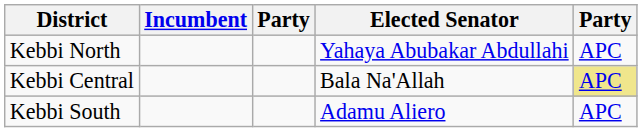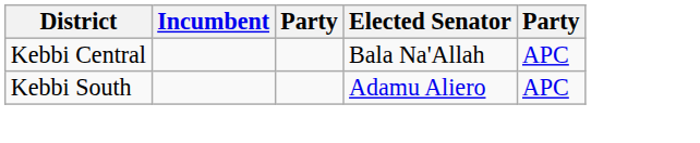 <table class="sortable wikitable" style="font-size:95%;line-height:14px;">
 <tr>
 <th class="unsortable">District</th>
 <th class="unsortable"><a href='#'>Incumbent</a></th>
 <th>Party</th>
 <th class="unsortable">Elected Senator</th>
 <th>Party</th>
 </tr>
 <tr>
-<td>Kebbi North</td>
-<td></td>
-<td></td>
-<td><a href='#'>Yahaya Abubakar Abdullahi</a></td>
-<td><a href='#'>APC</a></td>
-</tr>
-<tr>
 <td>Kebbi Central</td>
 <td></td>
 <td></td>
 <td>Bala Na'Allah</td>
-<td style="background: khaki;"><a href='#'>APC</a></td>
+<td><a href='#'>APC</a></td>
 </tr>
 <tr>
 <td>Kebbi South</td>
 <td></td>
 <td></td>
 <td><a href='#'>Adamu Aliero</a></td>
 <td><a href='#'>APC</a></td>
 </tr>
 </table>
